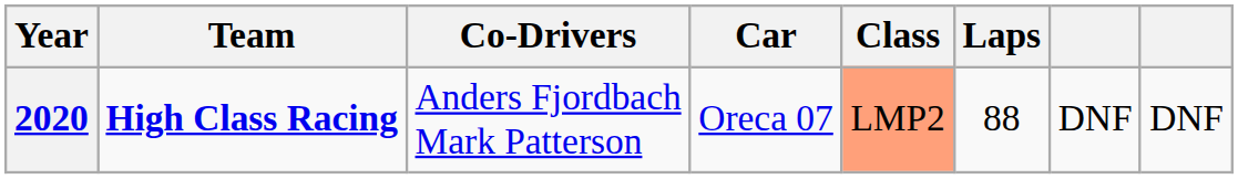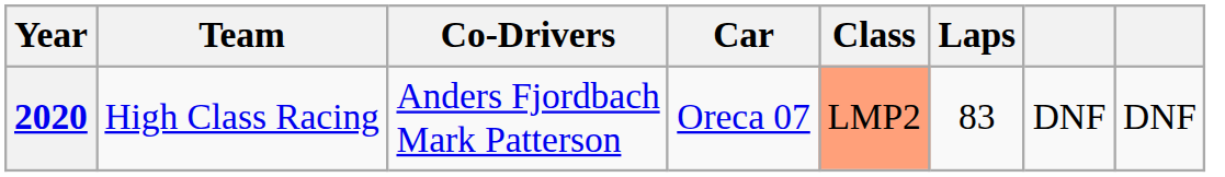 <table class="wikitable" style="text-align:center; font-size:90%">
 <tr>
 <th>Year</th>
 <th>Team</th>
 <th>Co-Drivers</th>
 <th>Car</th>
 <th>Class</th>
 <th>Laps</th>
 <th></th>
 <th></th>
 </tr>
 <tr>
 <th><a href='#'>2020</a></th>
-<td align="left"nowrap><strong> <a href='#'>High Class Racing</a></strong></td>
+<td align="left"nowrap> <a href='#'>High Class Racing</a></td>
 <td align="left"nowrap> <a href='#'>Anders Fjordbach</a><br> <a href='#'>Mark Patterson</a></td>
 <td align="left"nowrap><a href='#'>Oreca 07</a></td>
 <td style="background: lightsalmon;">LMP2</td>
-<td>88</td>
+<td>83</td>
 <td>DNF</td>
 <td>DNF</td>
 </tr>
 </table>
